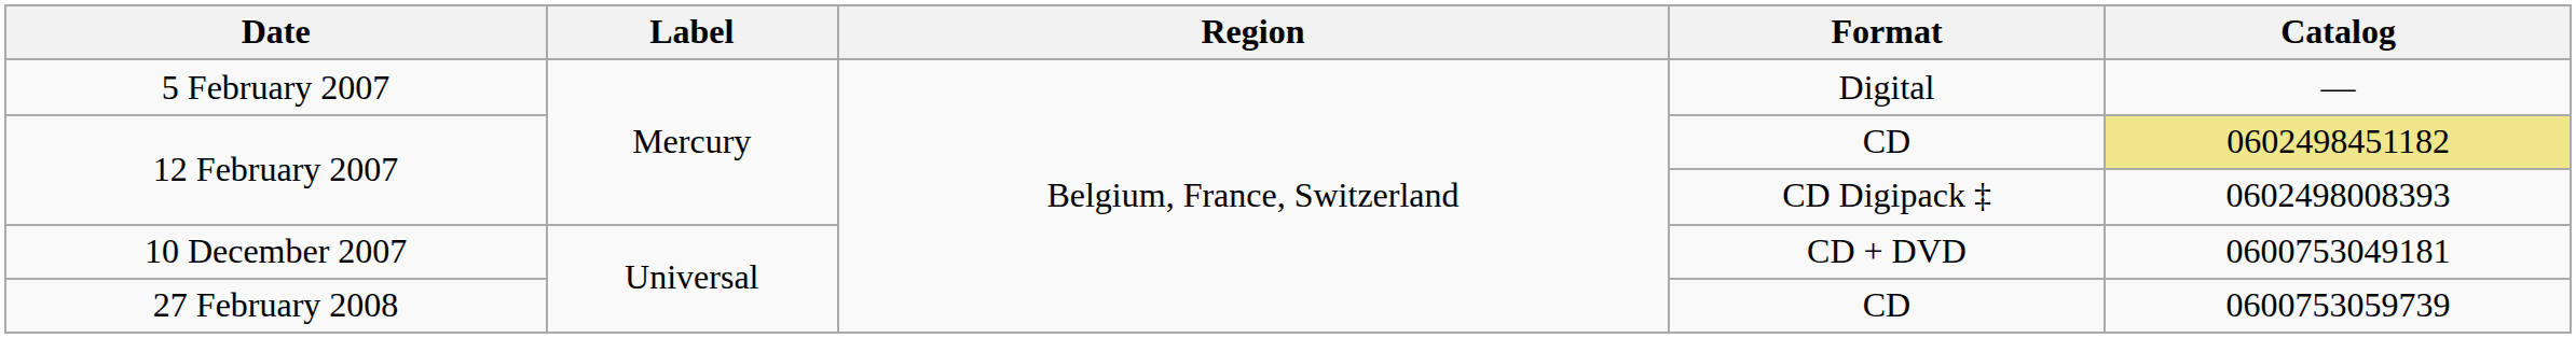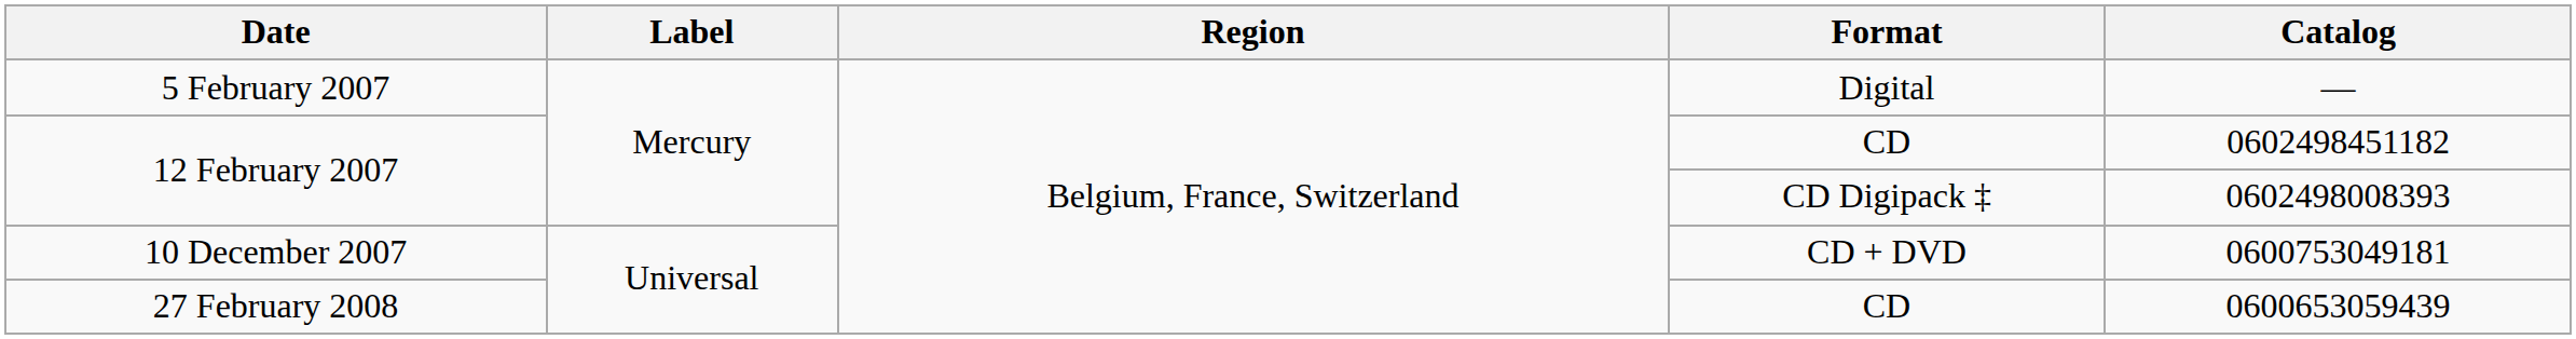 <table class="wikitable" width="60%" border="1">
 <tr>
 <th>Date</th>
 <th>Label</th>
 <th>Region</th>
 <th>Format</th>
 <th>Catalog</th>
 </tr>
 <tr>
 <td align=center>5 February 2007</td>
 <td rowspan=3 align=center>Mercury</td>
 <td rowspan=5 align=center>Belgium, France, Switzerland</td>
 <td align=center>Digital</td>
 <td align=center>—</td>
 </tr>
 <tr>
 <td rowspan=2 align=center>12 February 2007</td>
 <td align=center>CD</td>
-<td align=center style="background: khaki;">0602498451182</td>
+<td align=center>0602498451182</td>
 </tr>
 <tr>
 <td align=center>CD Digipack ‡</td>
 <td align=center>0602498008393</td>
 </tr>
 <tr>
 <td align=center>10 December 2007</td>
 <td rowspan=2 align=center>Universal</td>
 <td align=center>CD + DVD</td>
 <td align=center>0600753049181</td>
 </tr>
 <tr>
 <td align=center>27 February 2008</td>
 <td align=center>CD</td>
-<td align=center>0600753059739</td>
+<td align=center>0600653059439</td>
 </tr>
 <tr>
 </tr>
 </table>
